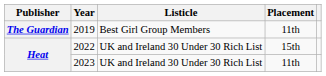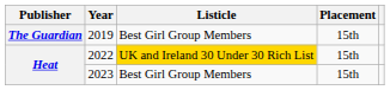 <table class="wikitable plainrowheaders sortable" style="text-align:center">
 <tr>
 <th scope="col">Publisher</th>
 <th scope="col">Year</th>
 <th scope="col">Listicle</th>
 <th scope="col">Placement</th>
 <th scope="col" class="unsortable"></th>
 </tr>
 <tr>
 <th scope="row"><em><a href='#'>The Guardian</a></em></th>
 <td>2019</td>
 <td style="text-align:left">Best Girl Group Members</td>
-<td>11th</td>
+<td>15th</td>
 <td></td>
 </tr>
 <tr>
 <th scope="row" rowspan="2"><em><a href='#'>Heat</a></em></th>
 <td>2022</td>
-<td style="text-align:left">UK and Ireland 30 Under 30 Rich List</td>
+<td style="background: gold; text-align:left">UK and Ireland 30 Under 30 Rich List</td>
 <td>15th</td>
 <td></td>
 </tr>
 <tr>
 <td>2023</td>
-<td style="text-align:left">UK and Ireland 30 Under 30 Rich List</td>
-<td>11th</td>
+<td style="text-align:left">Best Girl Group Members</td>
+<td>15th</td>
 <td></td>
 </tr>
 </table>
